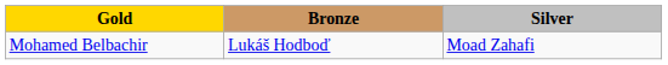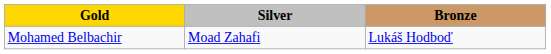 <table class="wikitable" style="text-align:left">
 <tr align="center">
 <td width=200 bgcolor=gold><strong>Gold</strong></td>
+<td width=200 bgcolor=silver><strong>Silver</strong></td>
 <td width=200 bgcolor=CC9966><strong>Bronze</strong></td>
-<td width=200 bgcolor=silver><strong>Silver</strong></td>
 </tr>
 <tr>
 <td><a href='#'>Mohamed Belbachir</a><br></td>
+<td><a href='#'>Moad Zahafi</a><br></td>
 <td><a href='#'>Lukáš Hodboď</a><br></td>
-<td><a href='#'>Moad Zahafi</a><br></td>
 </tr>
 </table>
